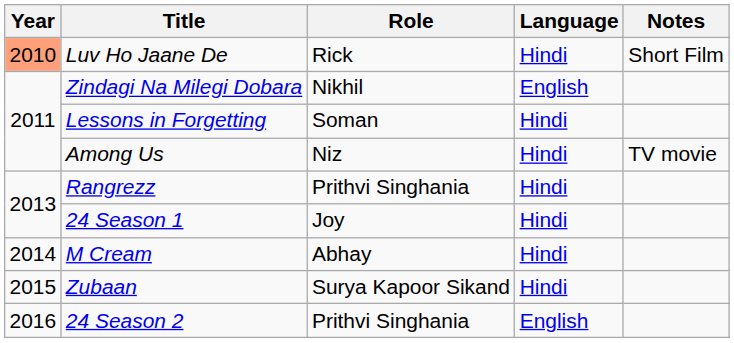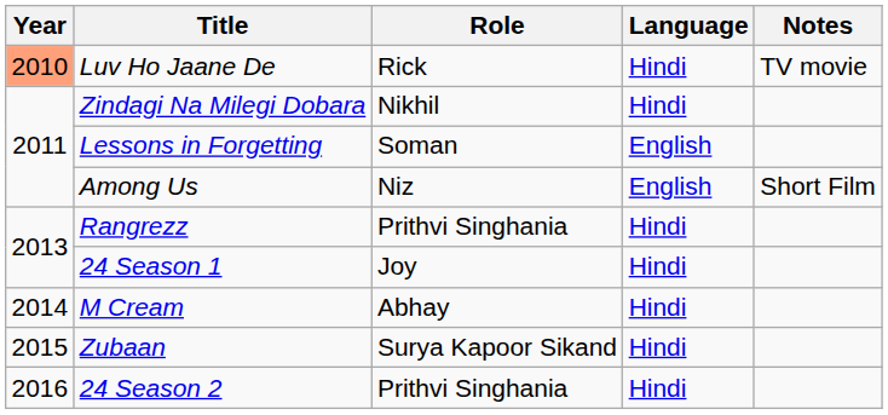 <table class="wikitable sortable">
 <tr>
 <th>Year</th>
 <th>Title</th>
 <th>Role</th>
 <th>Language</th>
 <th class="unsortable">Notes</th>
 </tr>
 <tr>
 <td align="center" style="background: lightsalmon;">2010</td>
 <td><em>Luv Ho Jaane De</em></td>
 <td>Rick</td>
 <td><a href='#'>Hindi</a></td>
-<td>Short Film</td>
+<td>TV movie</td>
 </tr>
 <tr>
 <td rowspan="3" align="center">2011</td>
 <td><em> <a href='#'>Zindagi Na Milegi Dobara</a></em></td>
 <td>Nikhil</td>
-<td><a href='#'>English</a></td>
+<td><a href='#'>Hindi</a></td>
 <td></td>
 </tr>
 <tr>
 <td><em><a href='#'>Lessons in Forgetting</a></em></td>
 <td>Soman</td>
-<td><a href='#'>Hindi</a></td>
+<td><a href='#'>English</a></td>
 <td></td>
 </tr>
 <tr>
 <td><em>Among Us</em></td>
 <td>Niz</td>
-<td><a href='#'>Hindi</a></td>
-<td>TV movie</td>
+<td><a href='#'>English</a></td>
+<td>Short Film</td>
 </tr>
 <tr>
 <td rowspan="2" align="center">2013</td>
 <td><em><a href='#'>Rangrezz</a></em></td>
 <td>Prithvi Singhania</td>
 <td><a href='#'>Hindi</a></td>
 <td></td>
 </tr>
 <tr>
 <td><em><a href='#'>24 Season 1</a></em></td>
 <td>Joy</td>
 <td><a href='#'>Hindi</a></td>
 <td></td>
 </tr>
 <tr>
 <td align="center">2014</td>
 <td><em><a href='#'>M Cream</a></em></td>
 <td>Abhay</td>
 <td><a href='#'>Hindi</a></td>
 <td></td>
 </tr>
 <tr>
 <td align="center">2015</td>
 <td><em><a href='#'>Zubaan</a></em></td>
 <td>Surya Kapoor Sikand</td>
 <td><a href='#'>Hindi</a></td>
 <td></td>
 </tr>
 <tr>
 <td align="center">2016</td>
 <td><em><a href='#'>24 Season 2</a></em></td>
 <td>Prithvi Singhania</td>
-<td><a href='#'>English</a></td>
+<td><a href='#'>Hindi</a></td>
 <td></td>
 </tr>
 </table>
